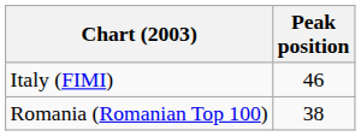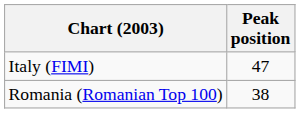 <table class="wikitable">
 <tr>
 <th>Chart (2003)</th>
 <th>Peak<br>position</th>
 </tr>
 <tr>
 <td>Italy (<a href='#'>FIMI</a>)</td>
-<td align="center">46</td>
+<td align="center">47</td>
 </tr>
 <tr>
 <td>Romania (<a href='#'>Romanian Top 100</a>)</td>
 <td align="center">38</td>
 </tr>
 </table>
